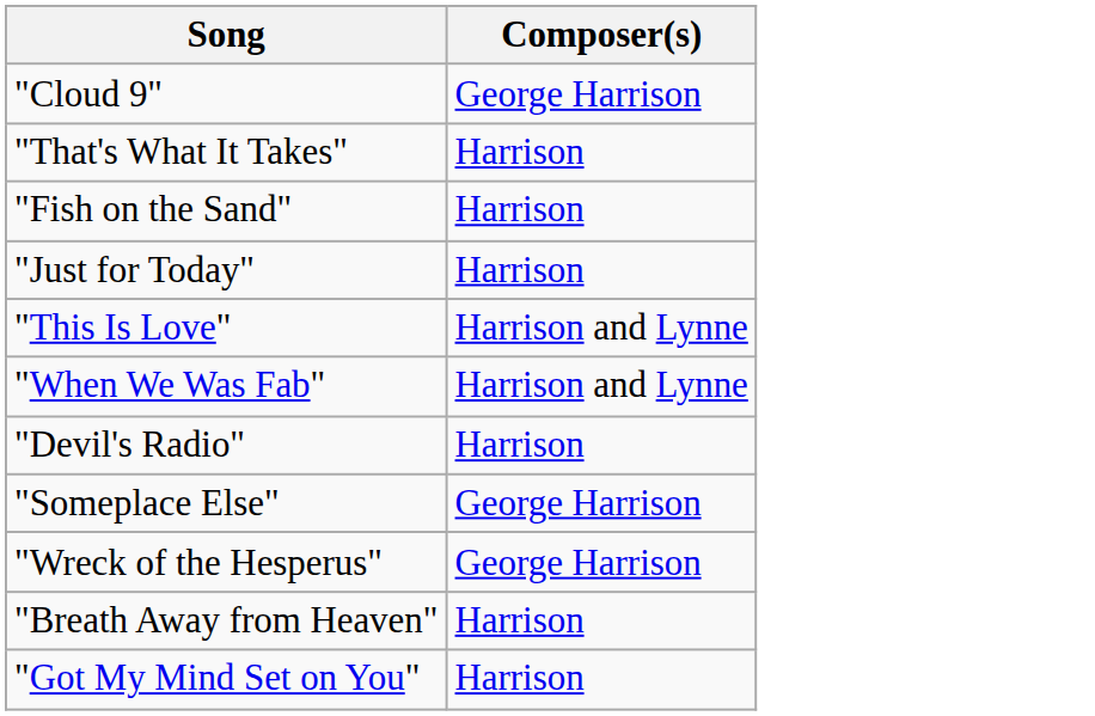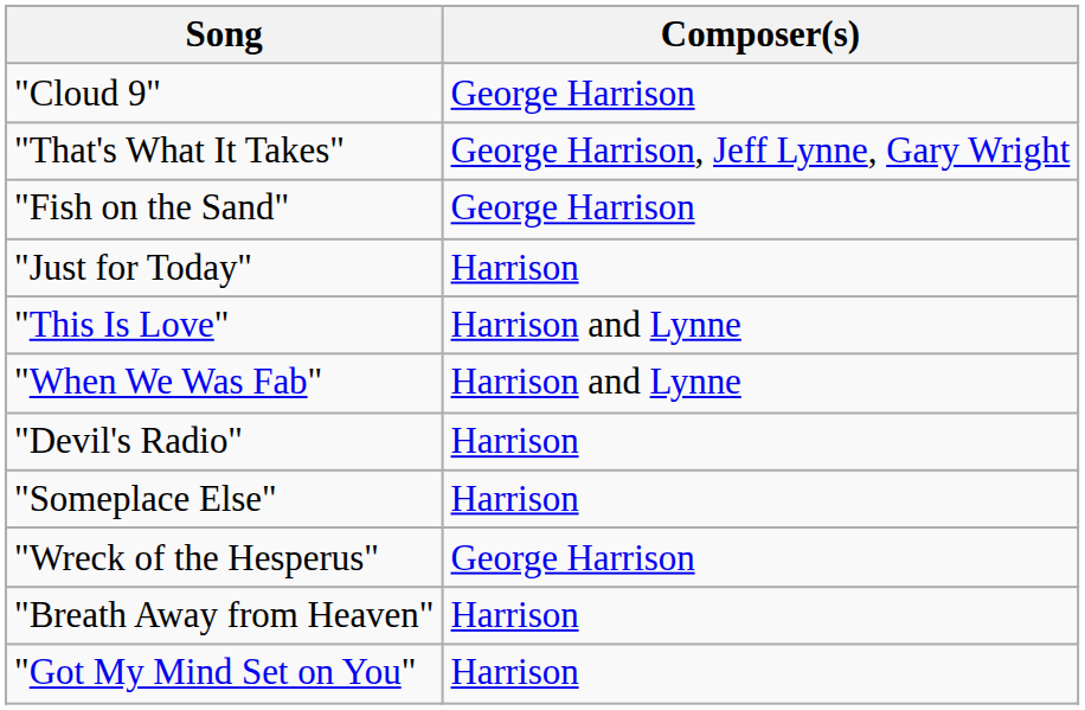 <table class="wikitable" border="1">
 <tr>
 <th>Song</th>
 <th>Composer(s)</th>
 </tr>
 <tr>
 <td>"Cloud 9"</td>
 <td><a href='#'>George Harrison</a></td>
 </tr>
 <tr>
 <td>"That's What It Takes"</td>
-<td><a href='#'>Harrison</a></td>
+<td><a href='#'>George Harrison</a>, <a href='#'>Jeff Lynne</a>, <a href='#'>Gary Wright</a></td>
 </tr>
 <tr>
 <td>"Fish on the Sand"</td>
-<td><a href='#'>Harrison</a></td>
+<td><a href='#'>George Harrison</a></td>
 </tr>
 <tr>
 <td>"Just for Today"</td>
 <td><a href='#'>Harrison</a></td>
 </tr>
 <tr>
 <td>"<a href='#'>This Is Love</a>"</td>
 <td><a href='#'>Harrison</a> and <a href='#'>Lynne</a></td>
 </tr>
 <tr>
 <td>"<a href='#'>When We Was Fab</a>"</td>
 <td><a href='#'>Harrison</a> and <a href='#'>Lynne</a></td>
 </tr>
 <tr>
 <td>"Devil's Radio"</td>
 <td><a href='#'>Harrison</a></td>
 </tr>
 <tr>
 <td>"Someplace Else"</td>
-<td><a href='#'>George Harrison</a></td>
+<td><a href='#'>Harrison</a></td>
 </tr>
 <tr>
 <td>"Wreck of the Hesperus"</td>
 <td><a href='#'>George Harrison</a></td>
 </tr>
 <tr>
 <td>"Breath Away from Heaven"</td>
 <td><a href='#'>Harrison</a></td>
 </tr>
 <tr>
 <td>"<a href='#'>Got My Mind Set on You</a>"</td>
 <td><a href='#'>Harrison</a></td>
 </tr>
 </table>
